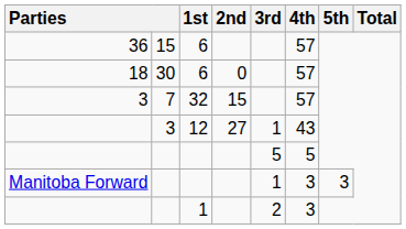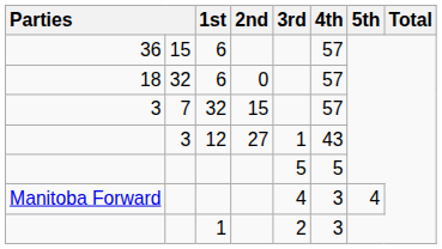 <table class="wikitable" style="text-align:right;">
 <tr>
 <th style="text-align:left;" colspan="2">Parties</th>
 <th>1st</th>
 <th>2nd</th>
 <th>3rd</th>
 <th>4th</th>
 <th>5th</th>
 <th>Total</th>
 </tr>
 <tr>
 <td>36</td>
 <td>15</td>
 <td>6</td>
 <td></td>
 <td></td>
 <td>57</td>
 </tr>
 <tr>
 <td>18</td>
-<td>30</td>
+<td>32</td>
 <td>6</td>
 <td>0</td>
 <td></td>
 <td>57</td>
 </tr>
 <tr>
 <td>3</td>
 <td>7</td>
 <td>32</td>
 <td>15</td>
 <td></td>
 <td>57</td>
 </tr>
 <tr>
 <td></td>
 <td>3</td>
 <td>12</td>
 <td>27</td>
 <td>1</td>
 <td>43</td>
 </tr>
 <tr>
 <td></td>
 <td></td>
 <td></td>
 <td></td>
 <td>5</td>
 <td>5</td>
 </tr>
 <tr>
 <td style="text-align:left;"><a href='#'>Manitoba Forward</a></td>
 <td></td>
 <td></td>
 <td></td>
-<td>1</td>
+<td>4</td>
 <td>3</td>
-<td>3</td>
+<td>4</td>
 </tr>
 <tr>
 <td></td>
 <td></td>
 <td>1</td>
 <td></td>
 <td>2</td>
 <td>3</td>
 </tr>
 </table>
